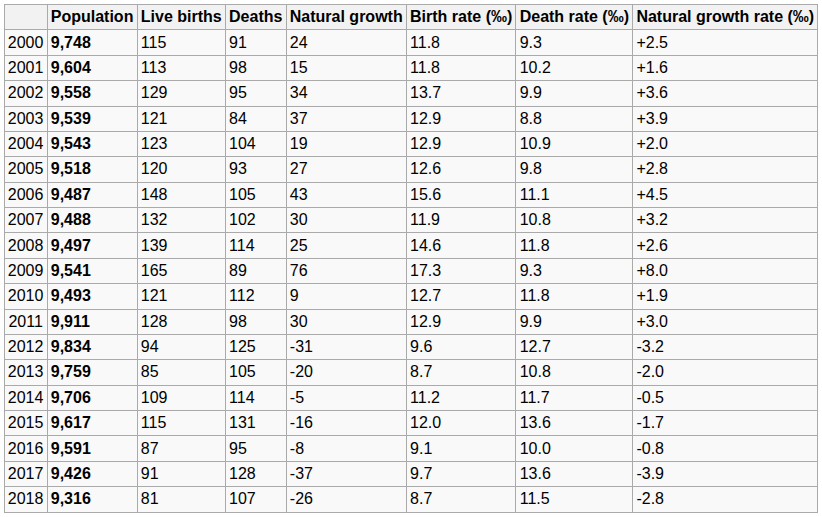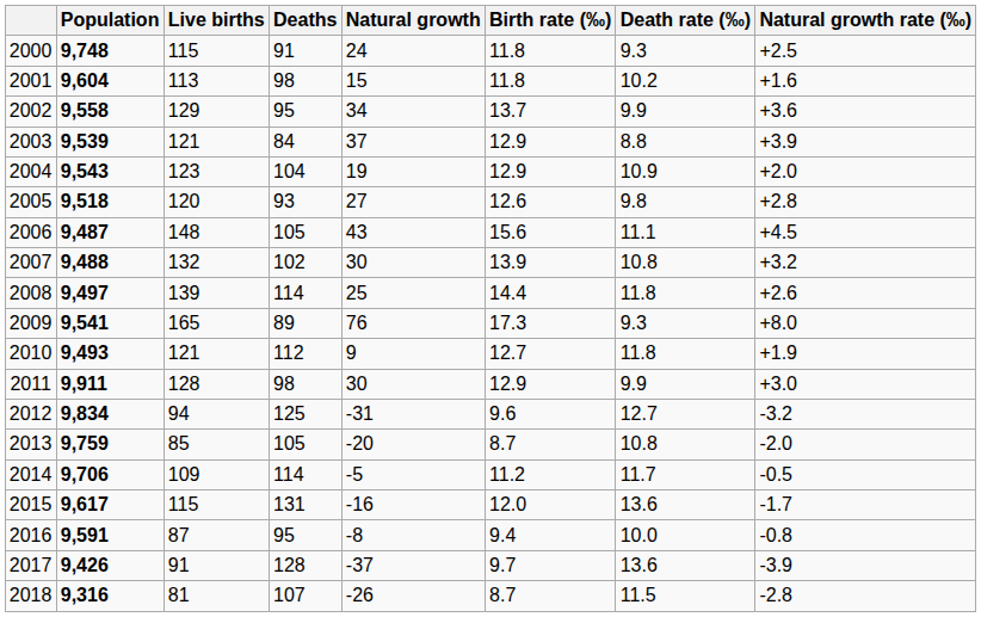 <table class="wikitable sortable" style="margin-left:auto;margin-right:auto" style="text-align:right;">
 <tr>
 <th></th>
 <th align="center">Population</th>
 <th align="center">Live births</th>
 <th align="center">Deaths</th>
 <th align="center">Natural growth</th>
 <th align="center">Birth rate (‰)</th>
 <th align="center">Death rate (‰)</th>
 <th align="center">Natural growth rate (‰)</th>
 </tr>
 <tr>
 <td align="center">2000</td>
 <td><strong>9,748</strong></td>
 <td>115</td>
 <td>91</td>
 <td>24</td>
 <td>11.8</td>
 <td>9.3</td>
 <td>+2.5</td>
 </tr>
 <tr>
 <td align="center">2001</td>
 <td><strong>9,604 </strong></td>
 <td>113</td>
 <td>98</td>
 <td>15</td>
 <td>11.8</td>
 <td>10.2</td>
 <td>+1.6</td>
 </tr>
 <tr>
 <td align="center">2002</td>
 <td><strong>9,558</strong></td>
 <td>129</td>
 <td>95</td>
 <td>34</td>
 <td>13.7</td>
 <td>9.9</td>
 <td>+3.6</td>
 </tr>
 <tr>
 <td align="center">2003</td>
 <td><strong>9,539 </strong></td>
 <td>121</td>
 <td>84</td>
 <td>37</td>
 <td>12.9</td>
 <td>8.8</td>
 <td>+3.9</td>
 </tr>
 <tr>
 <td align="center">2004</td>
 <td><strong>9,543</strong></td>
 <td>123</td>
 <td>104</td>
 <td>19</td>
 <td>12.9</td>
 <td>10.9</td>
 <td>+2.0</td>
 </tr>
 <tr>
 <td align="center">2005</td>
 <td><strong>9,518</strong></td>
 <td>120</td>
 <td>93</td>
 <td>27</td>
 <td>12.6</td>
 <td>9.8</td>
 <td>+2.8</td>
 </tr>
 <tr>
 <td align="center">2006</td>
 <td><strong>9,487 </strong></td>
 <td>148</td>
 <td>105</td>
 <td>43</td>
 <td>15.6</td>
 <td>11.1</td>
 <td>+4.5</td>
 </tr>
 <tr>
 <td align="center">2007</td>
 <td><strong>9,488</strong></td>
 <td>132</td>
 <td>102</td>
 <td>30</td>
-<td>11.9</td>
+<td>13.9</td>
 <td>10.8</td>
 <td>+3.2</td>
 </tr>
 <tr>
 <td align="center">2008</td>
 <td><strong>9,497</strong></td>
 <td>139</td>
 <td>114</td>
 <td>25</td>
-<td>14.6</td>
+<td>14.4</td>
 <td>11.8</td>
 <td>+2.6</td>
 </tr>
 <tr>
 <td align="center">2009</td>
 <td><strong>9,541</strong></td>
 <td>165</td>
 <td>89</td>
 <td>76</td>
 <td>17.3</td>
 <td>9.3</td>
 <td>+8.0</td>
 </tr>
 <tr>
 <td align="center">2010</td>
 <td><strong>9,493 </strong></td>
 <td>121</td>
 <td>112</td>
 <td>9</td>
 <td>12.7</td>
 <td>11.8</td>
 <td>+1.9</td>
 </tr>
 <tr>
 <td align="center">2011</td>
 <td><strong>9,911</strong></td>
 <td>128</td>
 <td>98</td>
 <td>30</td>
 <td>12.9</td>
 <td>9.9</td>
 <td>+3.0</td>
 </tr>
 <tr>
 <td align="center">2012</td>
 <td><strong>9,834</strong></td>
 <td>94</td>
 <td>125</td>
 <td>-31</td>
 <td>9.6</td>
 <td>12.7</td>
 <td>-3.2</td>
 </tr>
 <tr>
 <td align="center">2013</td>
 <td><strong>9,759</strong></td>
 <td>85</td>
 <td>105</td>
 <td>-20</td>
 <td>8.7</td>
 <td>10.8</td>
 <td>-2.0</td>
 </tr>
 <tr>
 <td align="center">2014</td>
 <td><strong>9,706 </strong></td>
 <td>109</td>
 <td>114</td>
 <td>-5</td>
 <td>11.2</td>
 <td>11.7</td>
 <td>-0.5</td>
 </tr>
 <tr>
 <td align="center">2015</td>
 <td><strong>9,617</strong></td>
 <td>115</td>
 <td>131</td>
 <td>-16</td>
 <td>12.0</td>
 <td>13.6</td>
 <td>-1.7</td>
 </tr>
 <tr>
 <td align="center">2016</td>
 <td><strong>9,591</strong></td>
 <td>87</td>
 <td>95</td>
 <td>-8</td>
-<td>9.1</td>
+<td>9.4</td>
 <td>10.0</td>
 <td>-0.8</td>
 </tr>
 <tr>
 <td align="center">2017</td>
 <td><strong>9,426</strong></td>
 <td>91</td>
 <td>128</td>
 <td>-37</td>
 <td>9.7</td>
 <td>13.6</td>
 <td>-3.9</td>
 </tr>
 <tr>
 <td align="center">2018</td>
 <td><strong>9,316</strong></td>
 <td>81</td>
 <td>107</td>
 <td>-26</td>
 <td>8.7</td>
 <td>11.5</td>
 <td>-2.8</td>
 </tr>
 </table>
